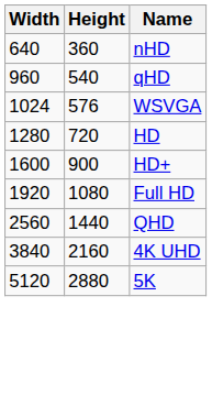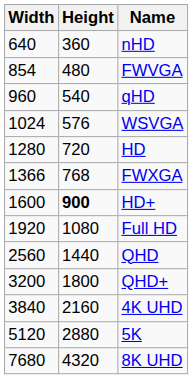 <table class="wikitable sortable">
 <tr>
 <th>Width</th>
 <th>Height</th>
 <th>Name</th>
 </tr>
 <tr>
 <td>640</td>
 <td>360</td>
 <td><a href='#'>nHD</a></td>
+</tr>
+<tr>
+<td>854</td>
+<td>480</td>
+<td><a href='#'>FWVGA</a></td>
 </tr>
 <tr>
 <td>960</td>
 <td>540</td>
 <td><a href='#'>qHD</a></td>
 </tr>
 <tr>
 <td>1024</td>
 <td>576</td>
 <td><a href='#'>WSVGA</a></td>
 </tr>
 <tr>
 <td>1280</td>
 <td>720</td>
 <td><a href='#'>HD</a></td>
 </tr>
 <tr>
+<td>1366</td>
+<td>768</td>
+<td><a href='#'>FWXGA</a></td>
+</tr>
+<tr>
 <td>1600</td>
-<td>900</td>
+<td><strong>900</strong></td>
 <td><a href='#'>HD+</a></td>
 </tr>
 <tr>
 <td>1920</td>
 <td>1080</td>
 <td><a href='#'>Full HD</a></td>
 </tr>
 <tr>
 <td>2560</td>
 <td>1440</td>
 <td><a href='#'>QHD</a></td>
 </tr>
 <tr>
+<td>3200</td>
+<td>1800</td>
+<td><a href='#'>QHD+</a></td>
+</tr>
+<tr>
 <td>3840</td>
 <td>2160</td>
 <td><a href='#'>4K UHD</a></td>
 </tr>
 <tr>
 <td>5120</td>
 <td>2880</td>
 <td><a href='#'>5K</a></td>
 </tr>
+<tr>
+<td>7680</td>
+<td>4320</td>
+<td><a href='#'>8K UHD</a></td>
+</tr>
 </table>
